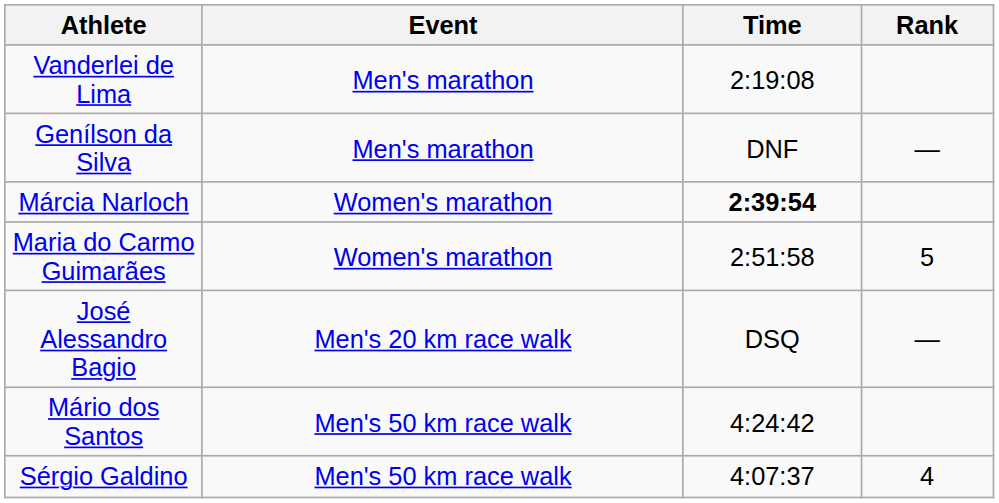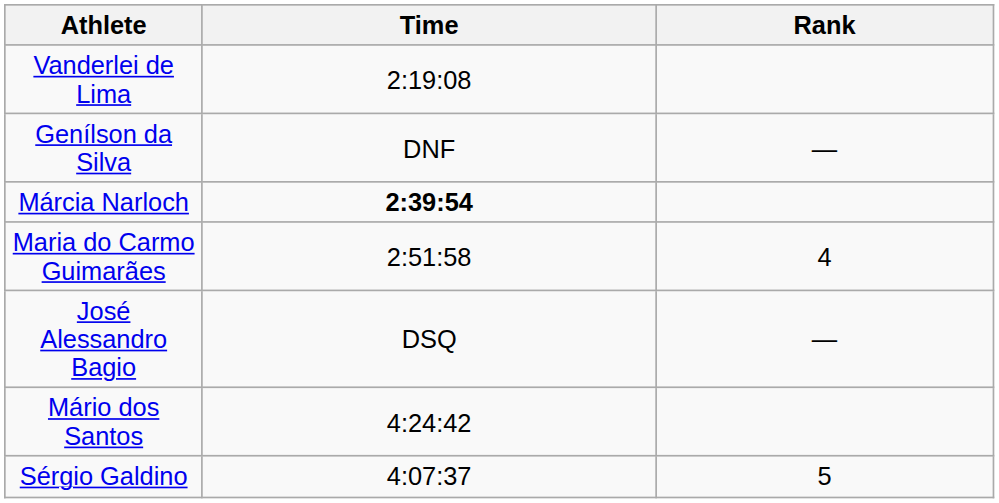 <table class="wikitable" style="font-size:95%; text-align:center;" width="95%">
 <tr>
 <th>Athlete</th>
-<th>Event</th>
 <th>Time</th>
 <th>Rank</th>
 </tr>
 <tr>
 <td width=20%><a href='#'>Vanderlei de Lima</a></td>
-<td><a href='#'>Men's marathon</a></td>
 <td>2:19:08</td>
 <td></td>
 </tr>
 <tr>
 <td width=20%><a href='#'>Genílson da Silva</a></td>
-<td><a href='#'>Men's marathon</a></td>
 <td>DNF</td>
 <td>—</td>
 </tr>
 <tr>
 <td width=20%><a href='#'>Márcia Narloch</a></td>
-<td><a href='#'>Women's marathon</a></td>
 <td><strong>2:39:54</strong></td>
 <td></td>
 </tr>
 <tr>
 <td width=20%><a href='#'>Maria do Carmo Guimarães</a></td>
-<td><a href='#'>Women's marathon</a></td>
 <td>2:51:58</td>
-<td>5</td>
+<td>4</td>
 </tr>
 <tr>
 <td width=20%><a href='#'>José Alessandro Bagio</a></td>
-<td><a href='#'>Men's 20 km race walk</a></td>
 <td>DSQ</td>
 <td>—</td>
 </tr>
 <tr>
 <td width=20%><a href='#'>Mário dos Santos</a></td>
-<td><a href='#'>Men's 50 km race walk</a></td>
 <td>4:24:42</td>
 <td></td>
 </tr>
 <tr>
 <td width=20%><a href='#'>Sérgio Galdino</a></td>
-<td><a href='#'>Men's 50 km race walk</a></td>
 <td>4:07:37</td>
-<td>4</td>
+<td>5</td>
 </tr>
 </table>
